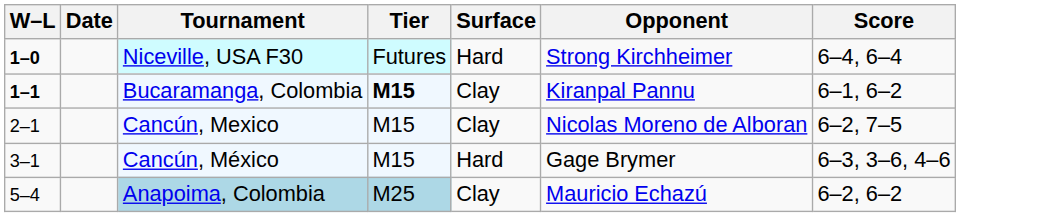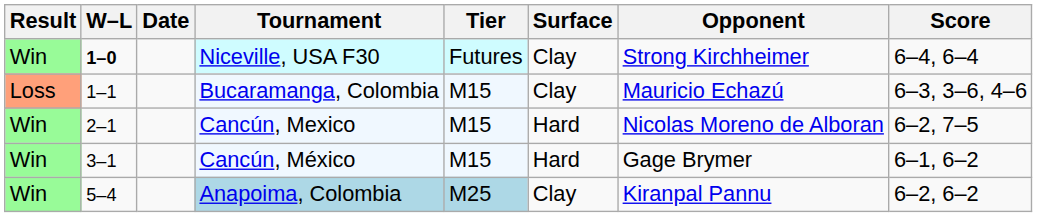 <table class="sortable wikitable">
 <tr>
+<th>Result</th>
 <th class="unsortable">W–L</th>
 <th>Date</th>
 <th>Tournament</th>
 <th>Tier</th>
 <th>Surface</th>
 <th>Opponent</th>
 <th class="unsortable">Score</th>
 </tr>
 <tr>
+<td bgcolor=98fb98>Win</td>
 <td><strong><small>1–0</small></strong></td>
 <td></td>
 <td style="background:#cffcff;"><a href='#'>Niceville</a>, USA F30</td>
 <td style="background:#cffcff;">Futures</td>
-<td>Hard</td>
+<td>Clay</td>
 <td> <a href='#'>Strong Kirchheimer</a></td>
 <td>6–4, 6–4</td>
 </tr>
 <tr>
-<td><strong><small>1–1</small></strong></td>
+<td style="background:#ffa07a;">Loss</td>
+<td><small>1–1</small></td>
 <td></td>
 <td style="background:#f0f8ff;"><a href='#'>Bucaramanga</a>, Colombia</td>
-<td style="background:#f0f8ff;"><strong>M15</strong></td>
+<td style="background:#f0f8ff;">M15</td>
 <td>Clay</td>
-<td> <a href='#'>Kiranpal Pannu</a></td>
-<td>6–1, 6–2</td>
+<td> <a href='#'>Mauricio Echazú</a></td>
+<td>6–3, 3–6, 4–6</td>
 </tr>
 <tr>
+<td bgcolor=98fb98>Win</td>
 <td><small>2–1</small></td>
 <td></td>
 <td style="background:#f0f8ff;"><a href='#'>Cancún</a>, Mexico</td>
 <td style="background:#f0f8ff;">M15</td>
-<td>Clay</td>
+<td>Hard</td>
 <td> <a href='#'>Nicolas Moreno de Alboran</a></td>
 <td>6–2, 7–5</td>
 </tr>
 <tr>
+<td bgcolor=98fb98>Win</td>
 <td><small>3–1</small></td>
 <td></td>
 <td style="background:#f0f8ff;"><a href='#'>Cancún</a>, México</td>
 <td style="background:#f0f8ff;">M15</td>
 <td>Hard</td>
 <td> Gage Brymer</td>
-<td>6–3, 3–6, 4–6</td>
+<td>6–1, 6–2</td>
 </tr>
 <tr>
+<td bgcolor=98fb98>Win</td>
 <td><small>5–4</small></td>
 <td></td>
 <td style="background:lightblue;"><a href='#'>Anapoima</a>, Colombia</td>
 <td style="background:lightblue;">M25</td>
 <td>Clay</td>
-<td> <a href='#'>Mauricio Echazú</a></td>
+<td> <a href='#'>Kiranpal Pannu</a></td>
 <td>6–2, 6–2</td>
 </tr>
 </table>
